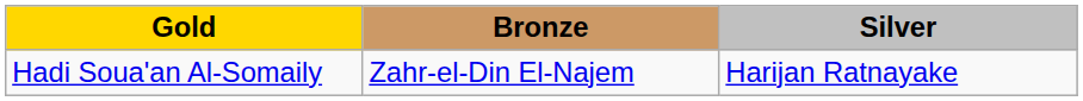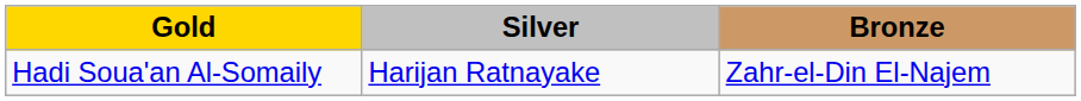 <table class="wikitable" style="text-align:left">
 <tr align="center">
 <td width=200 bgcolor=gold><strong>Gold</strong></td>
+<td width=200 bgcolor=silver><strong>Silver</strong></td>
 <td width=200 bgcolor=CC9966><strong>Bronze</strong></td>
-<td width=200 bgcolor=silver><strong>Silver</strong></td>
 </tr>
 <tr>
 <td><a href='#'>Hadi Soua'an Al-Somaily</a><br><em></em></td>
+<td><a href='#'>Harijan Ratnayake</a><br><em></em></td>
 <td><a href='#'>Zahr-el-Din El-Najem</a><br><em></em></td>
-<td><a href='#'>Harijan Ratnayake</a><br><em></em></td>
 </tr>
 </table>
